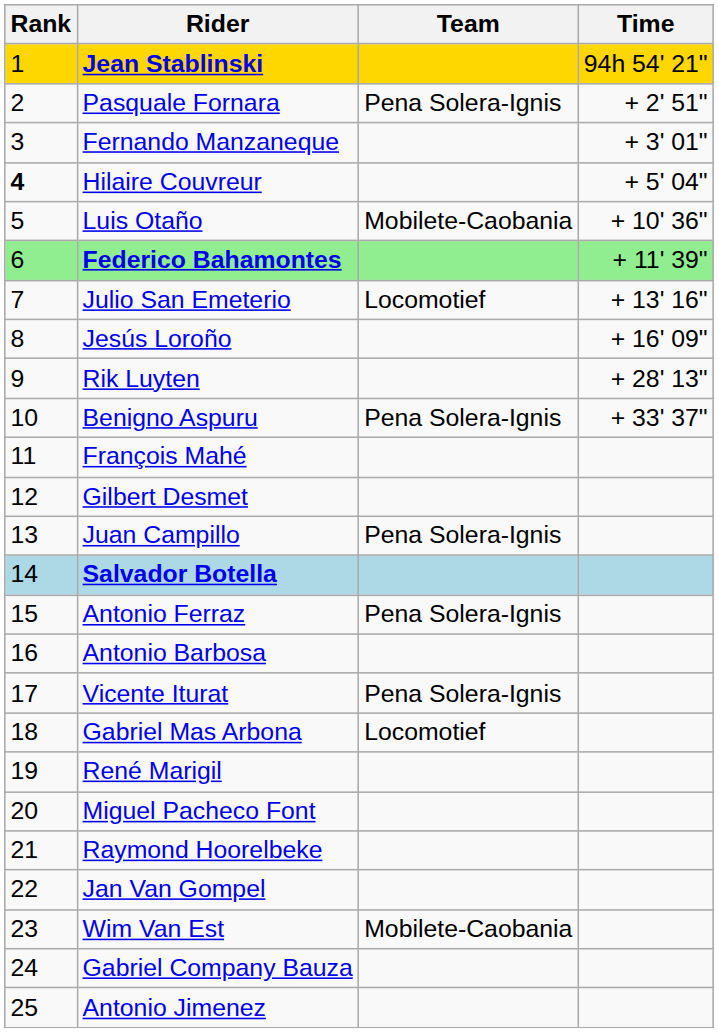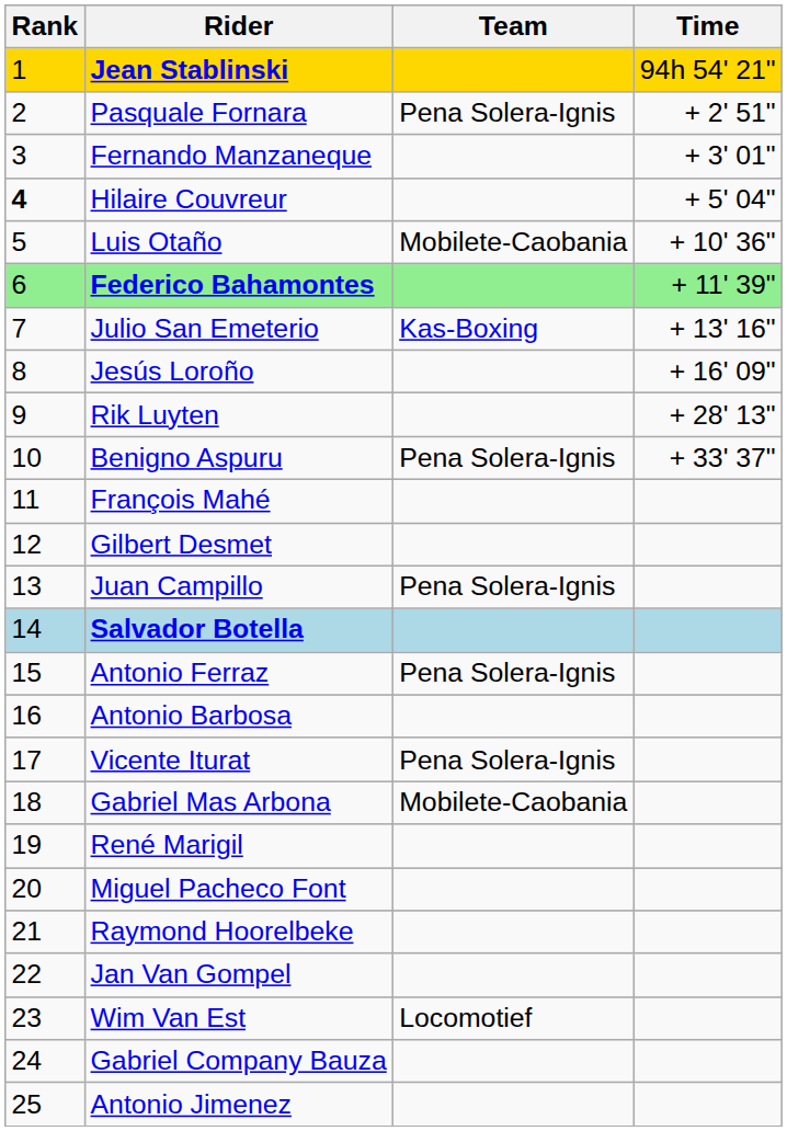 <table class="wikitable">
 <tr>
 <th>Rank</th>
 <th>Rider</th>
 <th>Team</th>
 <th>Time</th>
 </tr>
 <tr bgcolor=gold>
 <td>1</td>
 <td>	<strong><a href='#'>Jean Stablinski</a></strong></td>
 <td></td>
 <td align="right">94h 54' 21"</td>
 </tr>
 <tr>
 <td>2</td>
 <td> 	<a href='#'>Pasquale Fornara</a></td>
 <td>Pena Solera-Ignis</td>
 <td align="right">+ 2' 51"</td>
 </tr>
 <tr>
 <td>3</td>
 <td>  	<a href='#'>Fernando Manzaneque</a></td>
 <td></td>
 <td align="right">+ 3' 01"</td>
 </tr>
 <tr>
 <td><strong>4</strong></td>
 <td>	<a href='#'>Hilaire Couvreur</a></td>
 <td></td>
 <td align="right">+ 5' 04"</td>
 </tr>
 <tr>
 <td>5</td>
 <td>  	<a href='#'>Luis Otaño</a></td>
 <td>Mobilete-Caobania</td>
 <td align="right">+ 10' 36"</td>
 </tr>
 <tr bgcolor=lightgreen>
 <td>6</td>
 <td>  	<strong><a href='#'>Federico Bahamontes</a></strong></td>
 <td></td>
 <td align="right">+ 11' 39"</td>
 </tr>
 <tr>
 <td>7</td>
 <td>  	<a href='#'>Julio San Emeterio</a></td>
-<td>Locomotief</td>
+<td><a href='#'>Kas-Boxing</a></td>
 <td align="right">+ 13' 16"</td>
 </tr>
 <tr>
 <td>8</td>
 <td>  	<a href='#'>Jesús Loroño</a></td>
 <td></td>
 <td align="right">+ 16' 09"</td>
 </tr>
 <tr>
 <td>9</td>
 <td>	<a href='#'>Rik Luyten</a></td>
 <td></td>
 <td align="right">+ 28' 13"</td>
 </tr>
 <tr>
 <td>10</td>
 <td>  	<a href='#'>Benigno Aspuru</a></td>
 <td>Pena Solera-Ignis</td>
 <td align="right">+ 33' 37"</td>
 </tr>
 <tr>
 <td>11</td>
 <td>	<a href='#'>François Mahé</a></td>
 <td></td>
 <td align="right"></td>
 </tr>
 <tr>
 <td>12</td>
 <td>	<a href='#'>Gilbert Desmet</a></td>
 <td></td>
 <td align="right"></td>
 </tr>
 <tr>
 <td>13</td>
 <td>  	<a href='#'>Juan Campillo</a></td>
 <td>Pena Solera-Ignis</td>
 <td align="right"></td>
 </tr>
 <tr bgcolor=lightblue>
 <td>14</td>
 <td>  	<strong><a href='#'>Salvador Botella</a></strong></td>
 <td></td>
 <td align="right"></td>
 </tr>
 <tr>
 <td>15</td>
 <td>  	<a href='#'>Antonio Ferraz</a></td>
 <td>Pena Solera-Ignis</td>
 <td align="right"></td>
 </tr>
 <tr>
 <td>16</td>
 <td> 	<a href='#'>Antonio Barbosa</a></td>
 <td></td>
 <td align="right"></td>
 </tr>
 <tr>
 <td>17</td>
 <td>  	<a href='#'>Vicente Iturat</a></td>
 <td>Pena Solera-Ignis</td>
 <td align="right"></td>
 </tr>
 <tr>
 <td>18</td>
 <td>  	<a href='#'>Gabriel Mas Arbona</a></td>
-<td>Locomotief</td>
+<td>Mobilete-Caobania</td>
 <td align="right"></td>
 </tr>
 <tr>
 <td>19</td>
 <td>  	<a href='#'>René Marigil</a></td>
 <td></td>
 <td align="right"></td>
 </tr>
 <tr>
 <td>20</td>
 <td>  	<a href='#'>Miguel Pacheco Font</a></td>
 <td></td>
 <td align="right"></td>
 </tr>
 <tr>
 <td>21</td>
 <td>	<a href='#'>Raymond Hoorelbeke</a></td>
 <td></td>
 <td align="right"></td>
 </tr>
 <tr>
 <td>22</td>
 <td>	<a href='#'>Jan Van Gompel</a></td>
 <td></td>
 <td align="right"></td>
 </tr>
 <tr>
 <td>23</td>
 <td> 	<a href='#'>Wim Van Est</a></td>
-<td>Mobilete-Caobania</td>
+<td>Locomotief</td>
 <td align="right"></td>
 </tr>
 <tr>
 <td>24</td>
 <td>  	<a href='#'>Gabriel Company Bauza</a></td>
 <td></td>
 <td align="right"></td>
 </tr>
 <tr>
 <td>25</td>
 <td>  	<a href='#'>Antonio Jimenez</a></td>
 <td></td>
 <td align="right"></td>
 </tr>
 </table>
